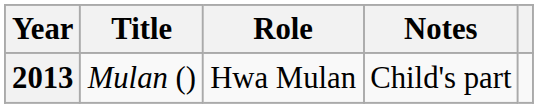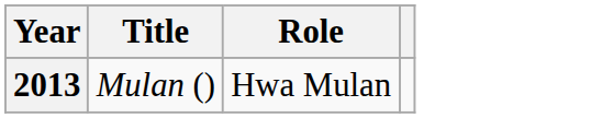 <table class="wikitable plainrowheaders">
 <tr>
 <th scope="col">Year</th>
 <th scope="col">Title</th>
 <th scope="col">Role</th>
-<th scope="col">Notes</th>
 <th scope="col" class="unsortable"></th>
 </tr>
 <tr>
 <th scope="row">2013</th>
 <td><em>Mulan</em> ()</td>
 <td>Hwa Mulan</td>
-<td>Child's part</td>
 <td style="text-align:center"></td>
 </tr>
 </table>
